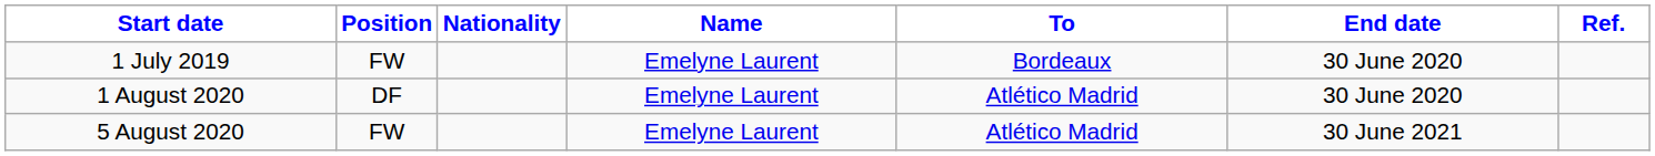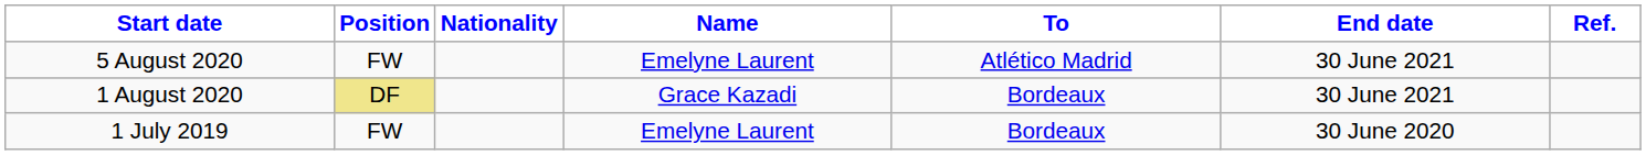 <table class="wikitable" style="text-align:center; font-size:90%; ">
 <tr>
 <th style="background:#FFFFFF; color:blue; width:200px;">Start date</th>
 <th style="background:#FFFFFF; color:blue; width:50px;">Position</th>
 <th style="background:#FFFFFF; color:blue; width:50px;">Nationality</th>
 <th style="background:#FFFFFF; color:blue; width:200px;">Name</th>
 <th style="background:#FFFFFF; color:blue; width:200px;">To</th>
 <th style="background:#FFFFFF; color:blue; width:200px;">End date</th>
 <th style="background:#FFFFFF; color:blue; width:50px;">Ref.</th>
 </tr>
 <tr>
+<td>5 August 2020</td>
+<td>FW</td>
+<td></td>
+<td><a href='#'>Emelyne Laurent</a></td>
+<td><a href='#'>Atlético Madrid</a></td>
+<td>30 June 2021</td>
+<td></td>
+</tr>
+<tr>
+<td>1 August 2020</td>
+<td style="background: khaki;">DF</td>
+<td></td>
+<td><a href='#'>Grace Kazadi</a></td>
+<td><a href='#'>Bordeaux</a></td>
+<td>30 June 2021</td>
+<td></td>
+</tr>
+<tr>
 <td>1 July 2019</td>
 <td>FW</td>
 <td></td>
 <td><a href='#'>Emelyne Laurent</a></td>
 <td><a href='#'>Bordeaux</a></td>
 <td>30 June 2020</td>
 <td></td>
 </tr>
-<tr>
-<td>1 August 2020</td>
-<td>DF</td>
-<td></td>
-<td><a href='#'>Emelyne Laurent</a></td>
-<td><a href='#'>Atlético Madrid</a></td>
-<td>30 June 2020</td>
-<td></td>
-</tr>
-<tr>
-<td>5 August 2020</td>
-<td>FW</td>
-<td></td>
-<td><a href='#'>Emelyne Laurent</a></td>
-<td><a href='#'>Atlético Madrid</a></td>
-<td>30 June 2021</td>
-<td></td>
-</tr>
 </table>
